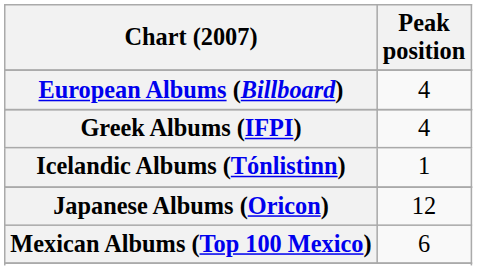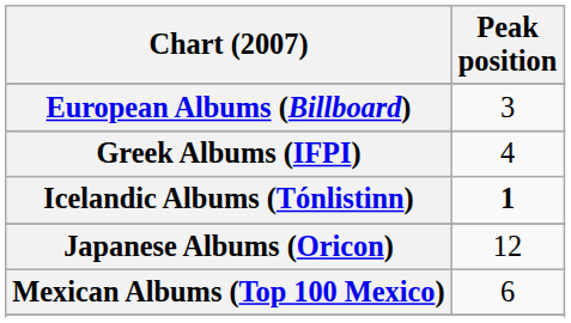 <table class="wikitable sortable plainrowheaders" style="text-align:center">
 <tr>
 <th scope="col">Chart (2007)</th>
 <th scope="col">Peak<br> position</th>
 </tr>
 <tr>
 </tr>
 <tr>
 </tr>
 <tr>
 </tr>
 <tr>
 </tr>
 <tr>
 </tr>
 <tr>
 </tr>
 <tr>
 </tr>
 <tr>
 </tr>
 <tr>
 <th scope="row"><a href='#'>European Albums</a> (<em><a href='#'>Billboard</a></em>)</th>
-<td>4</td>
+<td>3</td>
 </tr>
 <tr>
 </tr>
 <tr>
 </tr>
 <tr>
 </tr>
 <tr>
 <th scope="row">Greek Albums (<a href='#'>IFPI</a>)</th>
 <td>4</td>
 </tr>
 <tr>
 <th scope="row">Icelandic Albums (<a href='#'>Tónlistinn</a>)</th>
-<td>1</td>
+<td><strong>1</strong></td>
 </tr>
 <tr>
 </tr>
 <tr>
 </tr>
 <tr>
 <th scope="row">Japanese Albums (<a href='#'>Oricon</a>)</th>
 <td>12</td>
 </tr>
 <tr>
 <th scope="row">Mexican Albums (<a href='#'>Top 100 Mexico</a>)</th>
 <td>6</td>
 </tr>
 <tr>
 </tr>
 <tr>
 </tr>
 <tr>
 </tr>
 <tr>
 </tr>
 <tr>
 </tr>
 <tr>
 </tr>
 <tr>
 </tr>
 <tr>
 </tr>
 <tr>
 </tr>
 <tr>
 </tr>
 <tr>
 </tr>
 <tr>
 </tr>
 <tr>
 </tr>
 <tr>
 </tr>
 </table>
